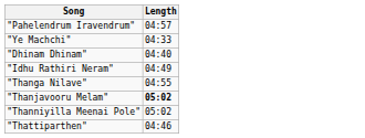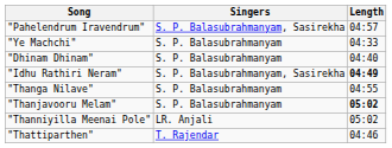 <table class="wikitable" style="font-size:95%;">
 <tr>
 <th>Song</th>
+<th>Singers</th>
 <th>Length</th>
 </tr>
 <tr>
 <td>"Pahelendrum Iravendrum"</td>
+<td><a href='#'>S. P. Balasubrahmanyam</a>, Sasirekha</td>
 <td>04:57</td>
 </tr>
 <tr>
 <td>"Ye Machchi"</td>
+<td>S. P. Balasubrahmanyam</td>
 <td>04:33</td>
 </tr>
 <tr>
 <td>"Dhinam Dhinam"</td>
+<td>S. P. Balasubrahmanyam</td>
 <td>04:40</td>
 </tr>
 <tr>
 <td>"Idhu Rathiri Neram"</td>
-<td>04:49</td>
+<td>S. P. Balasubrahmanyam, Sasirekha</td>
+<td><strong>04:49</strong></td>
 </tr>
 <tr>
 <td>"Thanga Nilave"</td>
+<td>S. P. Balasubrahmanyam</td>
 <td>04:55</td>
 </tr>
 <tr>
 <td>"Thanjavooru Melam"</td>
+<td>S. P. Balasubrahmanyam</td>
 <td><strong>05:02</strong></td>
 </tr>
 <tr>
 <td>"Thanniyilla Meenai Pole"</td>
+<td>LR. Anjali</td>
 <td>05:02</td>
 </tr>
 <tr>
 <td>"Thattiparthen"</td>
+<td><a href='#'>T. Rajendar</a></td>
 <td>04:46</td>
 </tr>
 </table>
